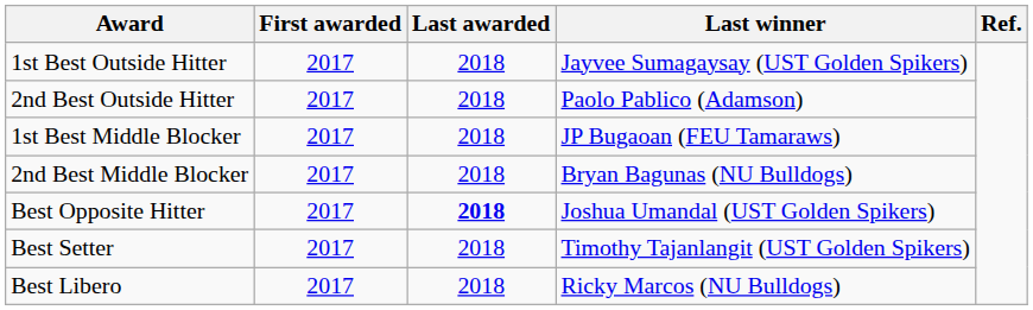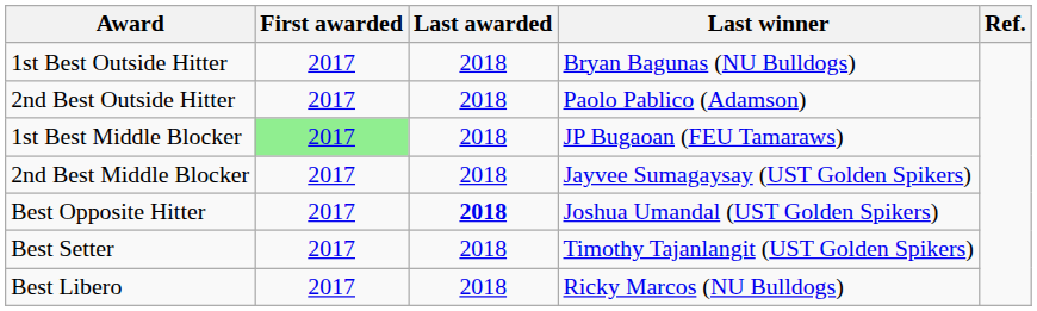 <table class="wikitable">
 <tr>
 <th class="sortable">Award</th>
 <th class="sortable">First awarded</th>
 <th class="sortable">Last awarded</th>
 <th>Last winner</th>
 <th>Ref.</th>
 </tr>
 <tr>
 <td>1st Best Outside Hitter</td>
 <td align=center><a href='#'>2017</a></td>
 <td align=center><a href='#'>2018</a></td>
-<td><a href='#'>Jayvee Sumagaysay</a> (<a href='#'>UST Golden Spikers</a>)</td>
+<td><a href='#'>Bryan Bagunas</a> (<a href='#'>NU Bulldogs</a>)</td>
 <td rowspan=7></td>
 </tr>
 <tr>
 <td>2nd Best Outside Hitter</td>
 <td align=center><a href='#'>2017</a></td>
 <td align=center><a href='#'>2018</a></td>
 <td><a href='#'>Paolo Pablico</a> (<a href='#'>Adamson</a>)</td>
 </tr>
 <tr>
 <td>1st Best Middle Blocker</td>
-<td align=center><a href='#'>2017</a></td>
+<td align=center style="background: lightgreen;"><a href='#'>2017</a></td>
 <td align=center><a href='#'>2018</a></td>
 <td><a href='#'>JP Bugaoan</a> (<a href='#'>FEU Tamaraws</a>)</td>
 </tr>
 <tr>
 <td>2nd Best Middle Blocker</td>
 <td align=center><a href='#'>2017</a></td>
 <td align=center><a href='#'>2018</a></td>
-<td><a href='#'>Bryan Bagunas</a> (<a href='#'>NU Bulldogs</a>)</td>
+<td><a href='#'>Jayvee Sumagaysay</a> (<a href='#'>UST Golden Spikers</a>)</td>
 </tr>
 <tr>
 <td>Best Opposite Hitter</td>
 <td align=center><a href='#'>2017</a></td>
 <td align=center><strong><a href='#'>2018</a></strong></td>
 <td><a href='#'>Joshua Umandal</a> (<a href='#'>UST Golden Spikers</a>)</td>
 </tr>
 <tr>
 <td>Best Setter</td>
 <td align=center><a href='#'>2017</a></td>
 <td align=center><a href='#'>2018</a></td>
 <td><a href='#'>Timothy Tajanlangit</a> (<a href='#'>UST Golden Spikers</a>)</td>
 </tr>
 <tr>
 <td>Best Libero</td>
 <td align=center><a href='#'>2017</a></td>
 <td align=center><a href='#'>2018</a></td>
 <td><a href='#'>Ricky Marcos</a> (<a href='#'>NU Bulldogs</a>)</td>
 </tr>
 </table>
